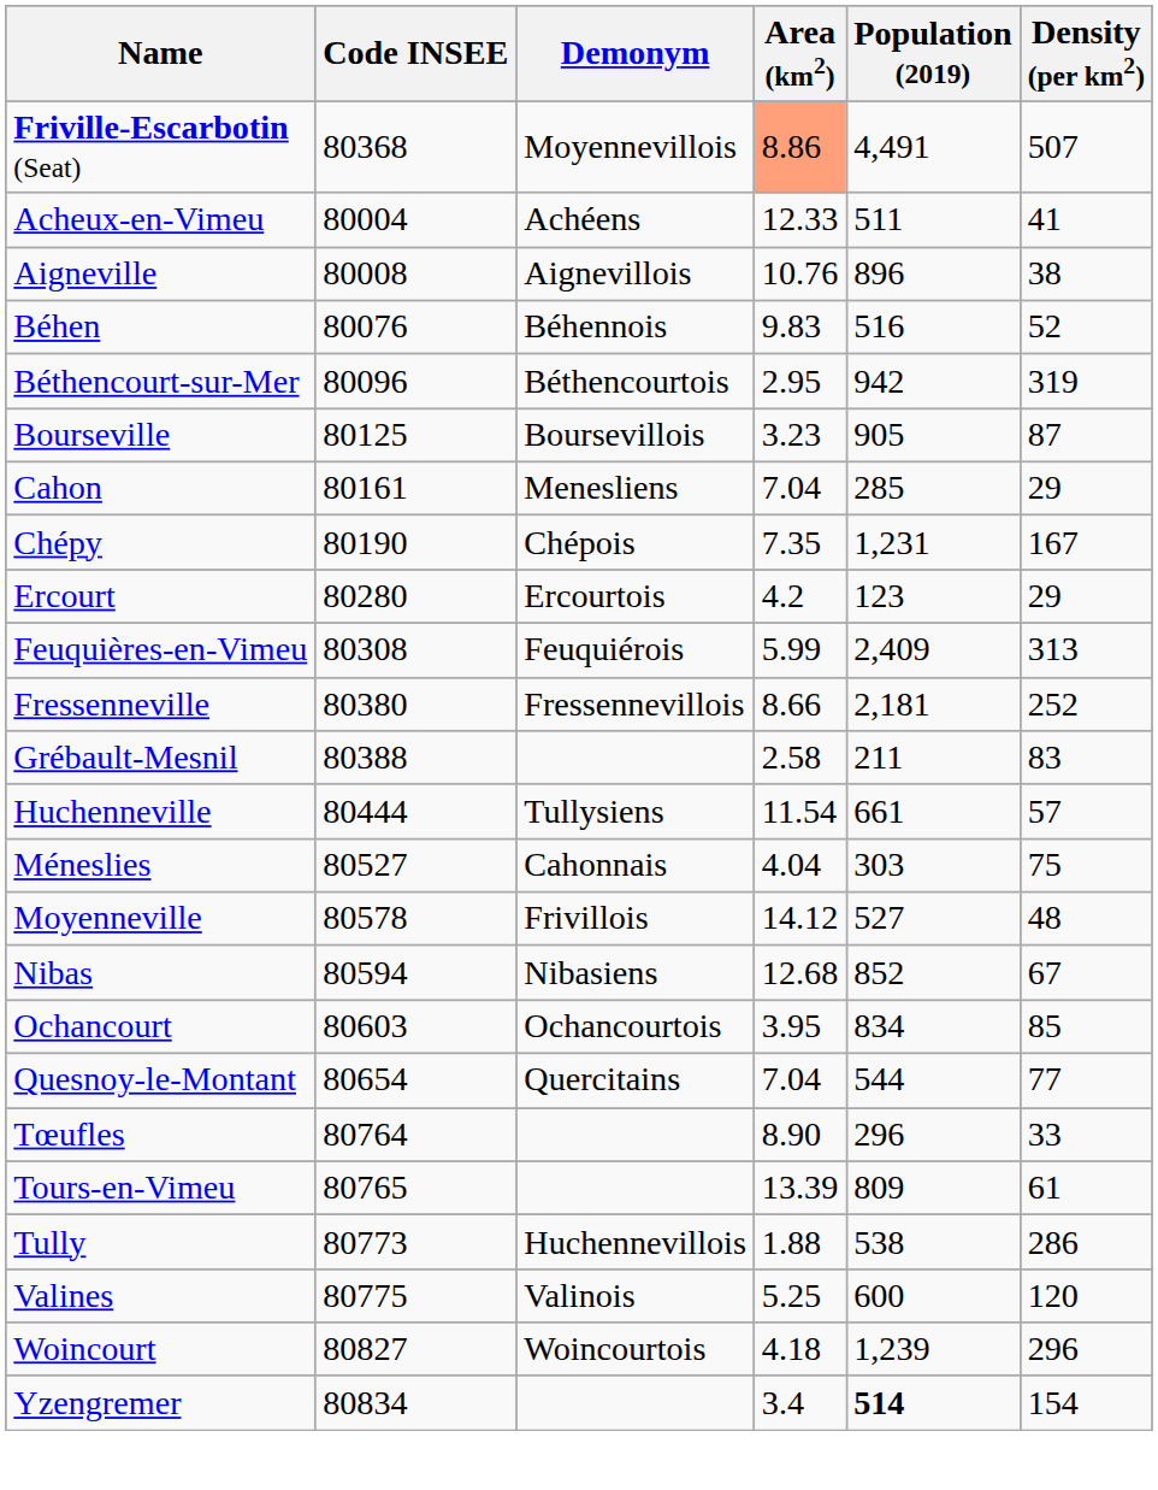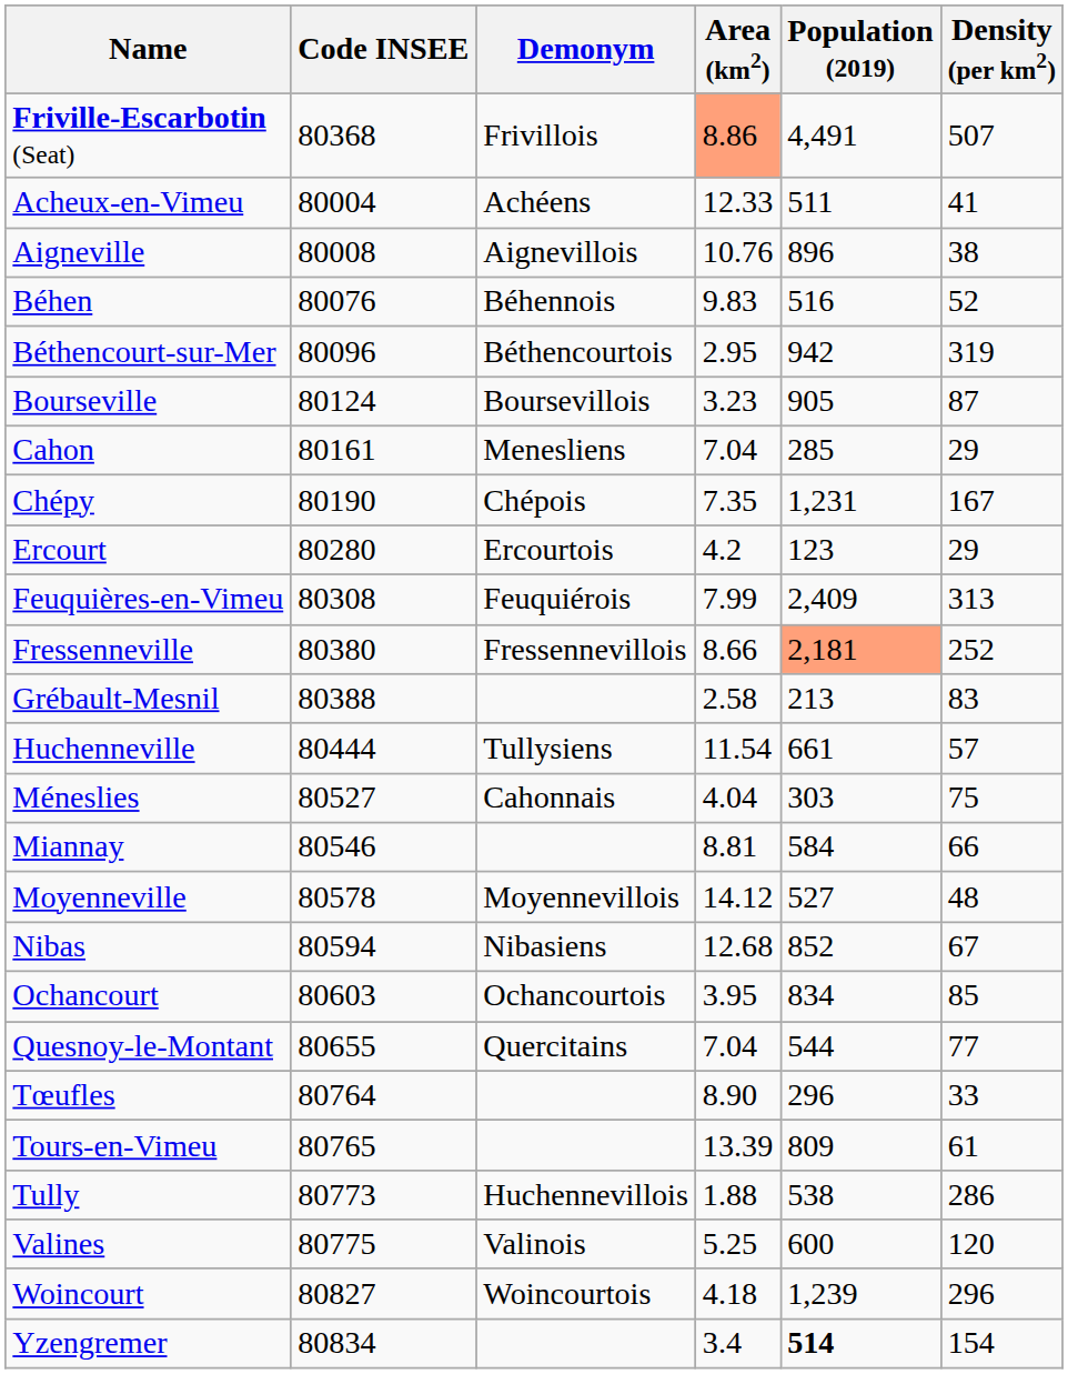 <table class="wikitable">
 <tr>
 <th>Name</th>
 <th>Code INSEE</th>
 <th><a href='#'>Demonym</a></th>
 <th>Area<br><small>(km<sup>2</sup>)</small></th>
 <th>Population<br><small>(2019)</small></th>
 <th>Density<br><small>(per km<sup>2</sup>)</small></th>
 </tr>
 <tr>
 <td><strong><a href='#'>Friville-Escarbotin</a></strong><br><small>(Seat)</small></td>
 <td>80368</td>
-<td>Moyennevillois</td>
+<td>Frivillois</td>
 <td style="background: lightsalmon;">8.86</td>
 <td>4,491  </td>
 <td>507</td>
 </tr>
 <tr>
 <td><a href='#'>Acheux-en-Vimeu</a></td>
 <td>80004</td>
 <td>Achéens</td>
 <td>12.33</td>
 <td>511  </td>
 <td>41</td>
 </tr>
 <tr>
 <td><a href='#'>Aigneville</a></td>
 <td>80008</td>
 <td>Aignevillois</td>
 <td>10.76</td>
 <td>896  </td>
 <td>38</td>
 </tr>
 <tr>
 <td><a href='#'>Béhen</a></td>
 <td>80076</td>
 <td>Béhennois</td>
 <td>9.83</td>
 <td>516  </td>
 <td>52</td>
 </tr>
 <tr>
 <td><a href='#'>Béthencourt-sur-Mer</a></td>
 <td>80096</td>
 <td>Béthencourtois</td>
 <td>2.95</td>
 <td>942  </td>
 <td>319</td>
 </tr>
 <tr>
 <td><a href='#'>Bourseville</a></td>
-<td>80125</td>
+<td>80124</td>
 <td>Boursevillois</td>
 <td>3.23</td>
 <td>905  </td>
 <td>87</td>
 </tr>
 <tr>
 <td><a href='#'>Cahon</a></td>
 <td>80161</td>
 <td>Menesliens</td>
 <td>7.04</td>
 <td>285  </td>
 <td>29</td>
 </tr>
 <tr>
 <td><a href='#'>Chépy</a></td>
 <td>80190</td>
 <td>Chépois</td>
 <td>7.35</td>
 <td>1,231  </td>
 <td>167</td>
 </tr>
 <tr>
 <td><a href='#'>Ercourt</a></td>
 <td>80280</td>
 <td>Ercourtois</td>
 <td>4.2</td>
 <td>123  </td>
 <td>29</td>
 </tr>
 <tr>
 <td><a href='#'>Feuquières-en-Vimeu</a></td>
 <td>80308</td>
 <td>Feuquiérois</td>
-<td>5.99</td>
+<td>7.99</td>
 <td>2,409  </td>
 <td>313</td>
 </tr>
 <tr>
 <td><a href='#'>Fressenneville</a></td>
 <td>80380</td>
 <td>Fressennevillois</td>
 <td>8.66</td>
-<td>2,181  </td>
+<td style="background: lightsalmon;">2,181  </td>
 <td>252</td>
 </tr>
 <tr>
 <td><a href='#'>Grébault-Mesnil</a></td>
 <td>80388</td>
 <td></td>
 <td>2.58</td>
-<td>211  </td>
+<td>213  </td>
 <td>83</td>
 </tr>
 <tr>
 <td><a href='#'>Huchenneville</a></td>
 <td>80444</td>
 <td>Tullysiens</td>
 <td>11.54</td>
 <td>661  </td>
 <td>57</td>
 </tr>
 <tr>
 <td><a href='#'>Méneslies</a></td>
 <td>80527</td>
 <td>Cahonnais</td>
 <td>4.04</td>
 <td>303  </td>
 <td>75</td>
 </tr>
 <tr>
+<td><a href='#'>Miannay</a></td>
+<td>80546</td>
+<td></td>
+<td>8.81</td>
+<td>584  </td>
+<td>66</td>
+</tr>
+<tr>
 <td><a href='#'>Moyenneville</a></td>
 <td>80578</td>
-<td>Frivillois</td>
+<td>Moyennevillois</td>
 <td>14.12</td>
 <td>527  </td>
 <td>48</td>
 </tr>
 <tr>
 <td><a href='#'>Nibas</a></td>
 <td>80594</td>
 <td>Nibasiens</td>
 <td>12.68</td>
 <td>852  </td>
 <td>67</td>
 </tr>
 <tr>
 <td><a href='#'>Ochancourt</a></td>
 <td>80603</td>
 <td>Ochancourtois</td>
 <td>3.95</td>
 <td>834  </td>
 <td>85</td>
 </tr>
 <tr>
 <td><a href='#'>Quesnoy-le-Montant</a></td>
-<td>80654</td>
+<td>80655</td>
 <td>Quercitains</td>
 <td>7.04</td>
 <td>544  </td>
 <td>77</td>
 </tr>
 <tr>
 <td><a href='#'>Tœufles</a></td>
 <td>80764</td>
 <td></td>
 <td>8.90</td>
 <td>296  </td>
 <td>33</td>
 </tr>
 <tr>
 <td><a href='#'>Tours-en-Vimeu</a></td>
 <td>80765</td>
 <td></td>
 <td>13.39</td>
 <td>809  </td>
 <td>61</td>
 </tr>
 <tr>
 <td><a href='#'>Tully</a></td>
 <td>80773</td>
 <td>Huchennevillois</td>
 <td>1.88</td>
 <td>538  </td>
 <td>286</td>
 </tr>
 <tr>
 <td><a href='#'>Valines</a></td>
 <td>80775</td>
 <td>Valinois</td>
 <td>5.25</td>
 <td>600  </td>
 <td>120</td>
 </tr>
 <tr>
 <td><a href='#'>Woincourt</a></td>
 <td>80827</td>
 <td>Woincourtois</td>
 <td>4.18</td>
 <td>1,239  </td>
 <td>296</td>
 </tr>
 <tr>
 <td><a href='#'>Yzengremer</a></td>
 <td>80834</td>
 <td></td>
 <td>3.4</td>
 <td><strong>514  </strong></td>
 <td>154</td>
 </tr>
 </table>
